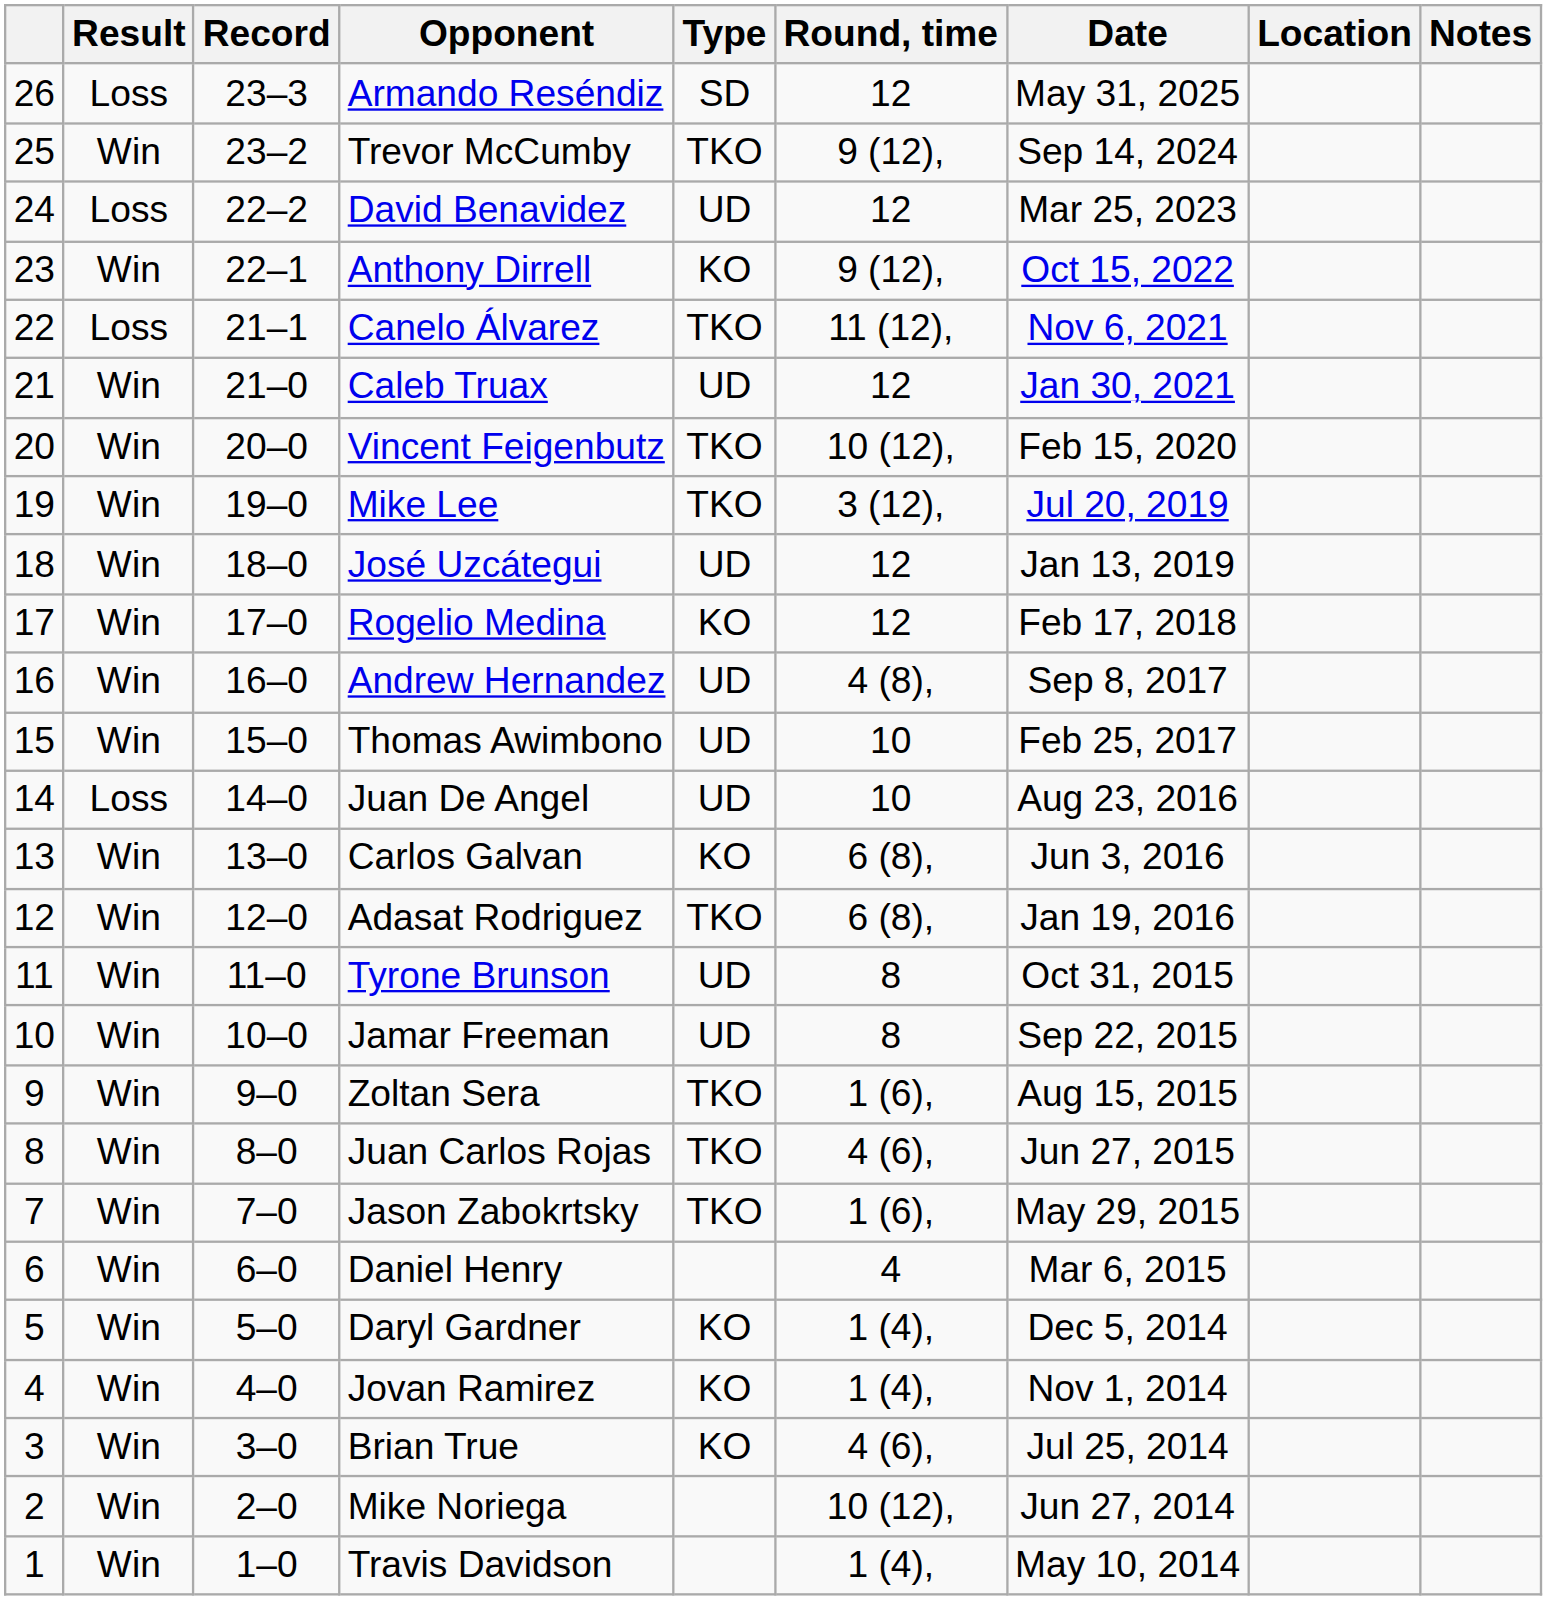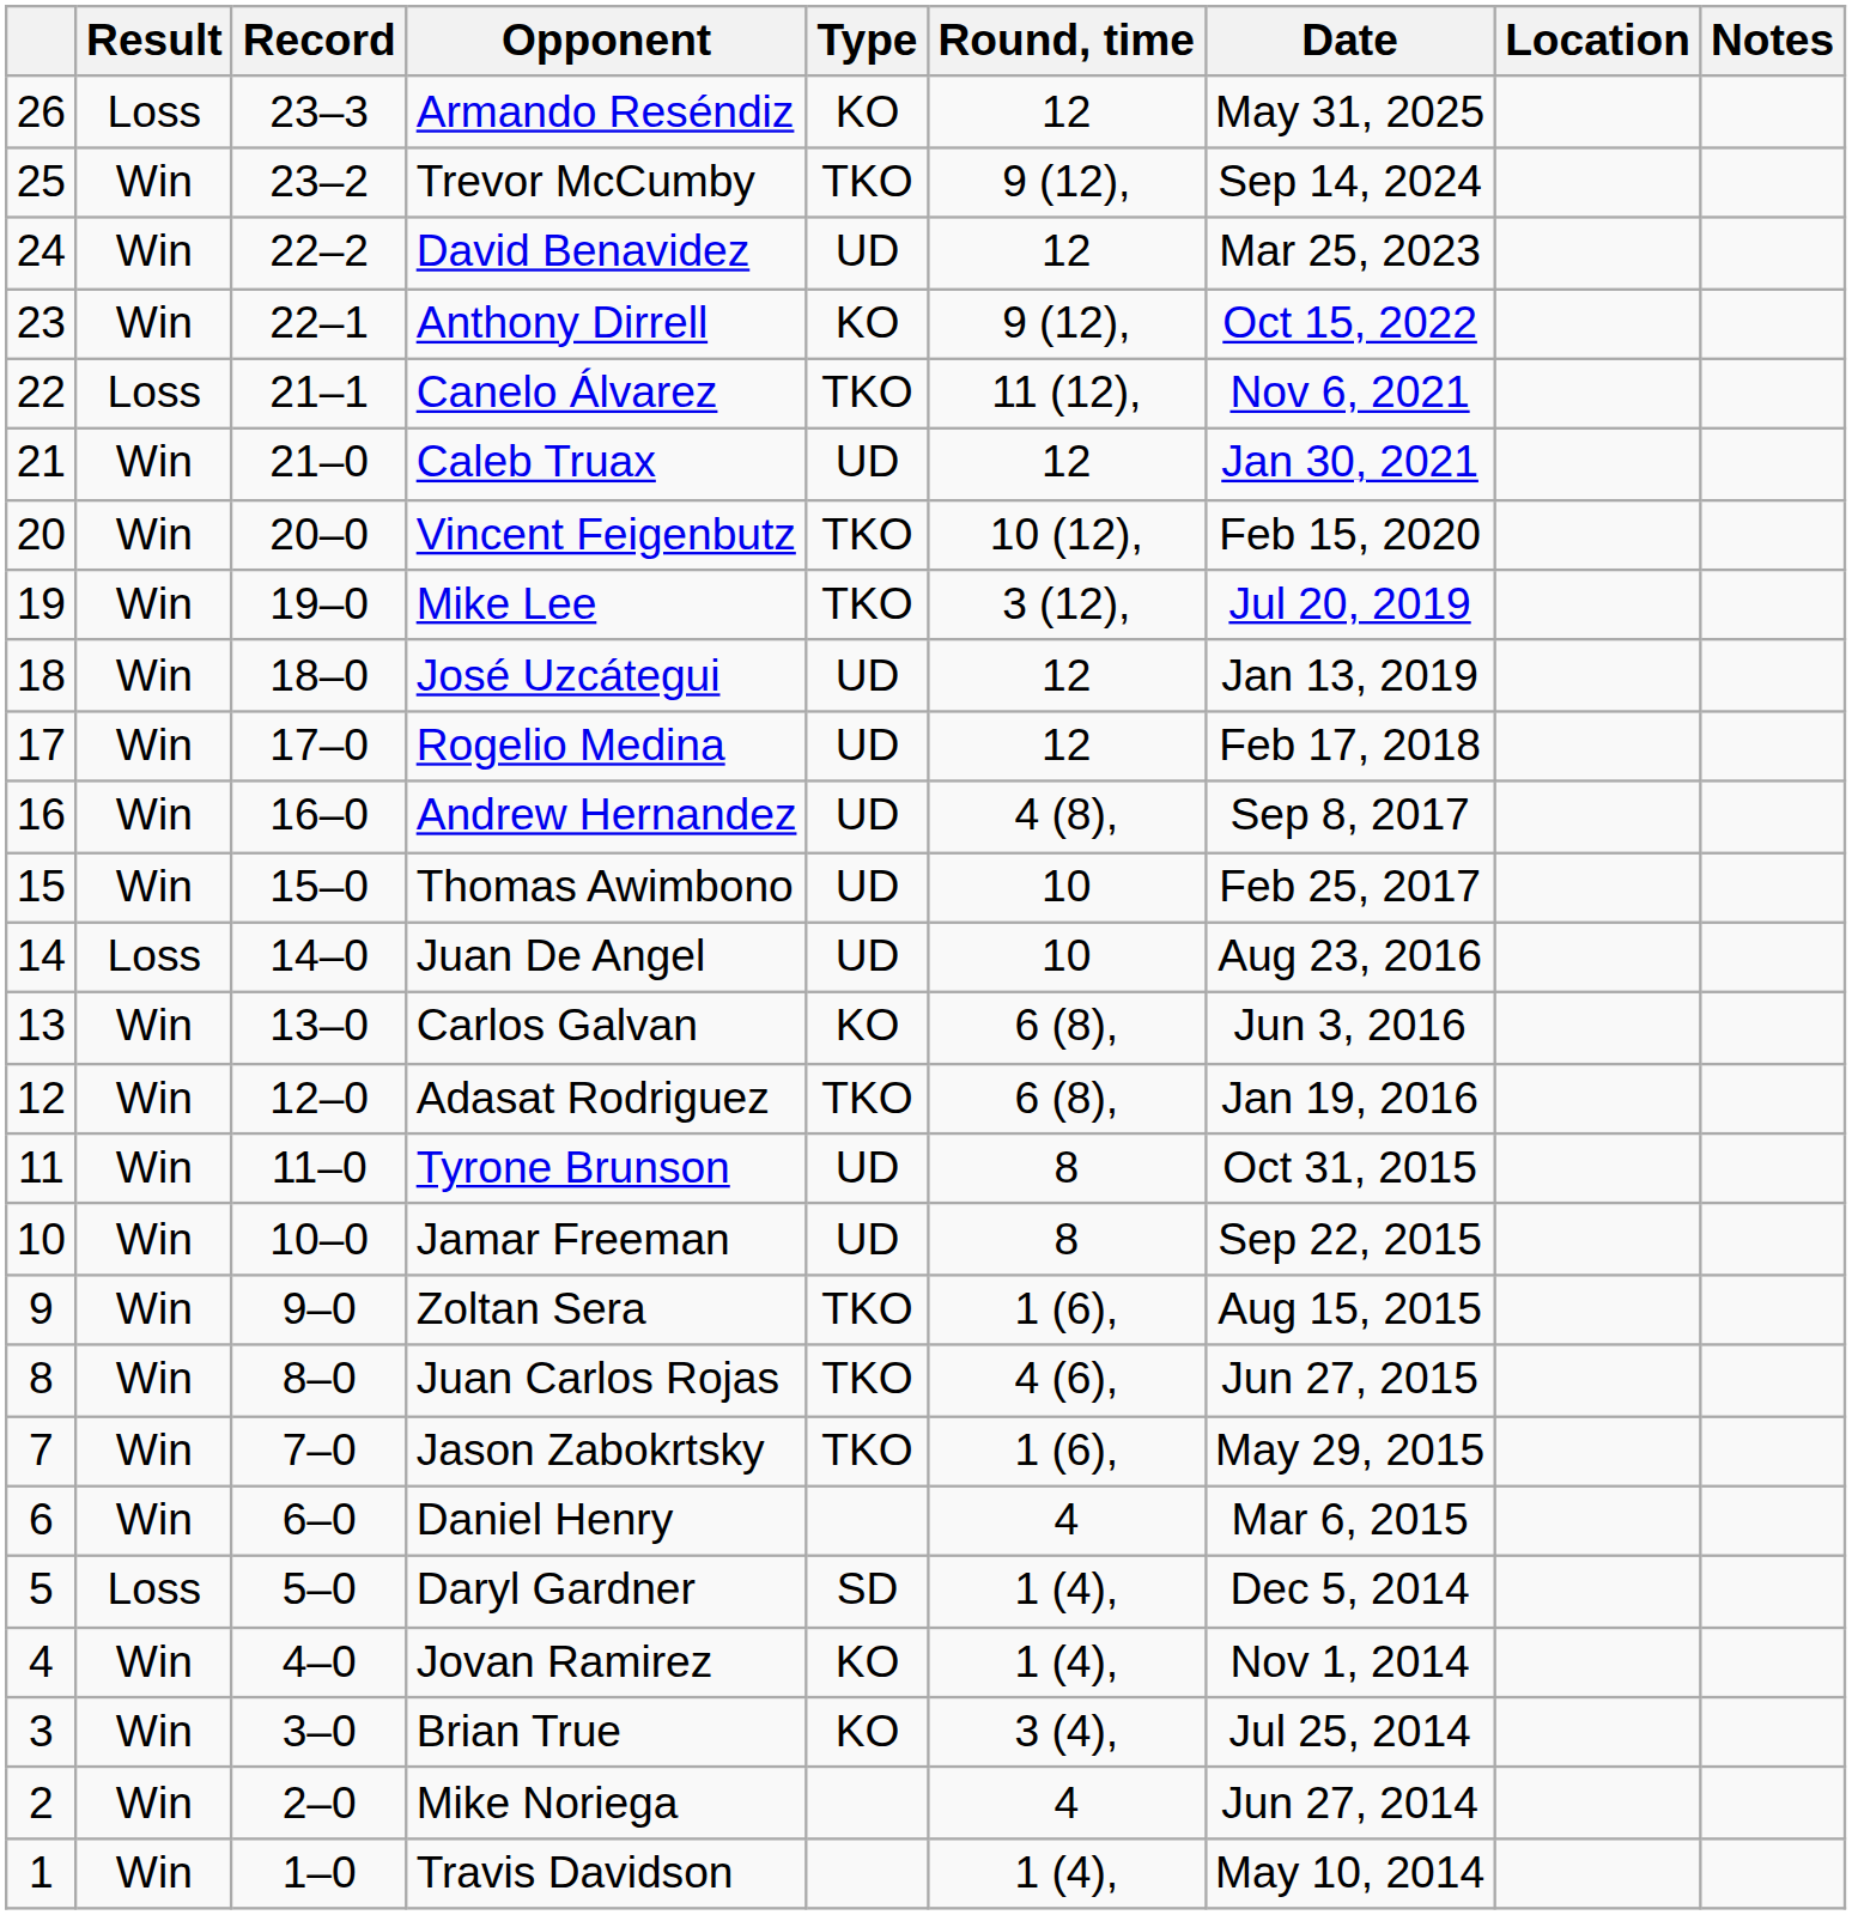 <table class=wikitable style=text-align:center>
 <tr>
 <th></th>
 <th>Result</th>
 <th>Record</th>
 <th>Opponent</th>
 <th>Type</th>
 <th>Round, time</th>
 <th>Date</th>
 <th>Location</th>
 <th>Notes</th>
 </tr>
 <tr>
 <td>26</td>
 <td>Loss</td>
 <td>23–3</td>
 <td align=left><a href='#'>Armando Reséndiz</a></td>
-<td>SD</td>
+<td>KO</td>
 <td>12</td>
 <td>May 31, 2025</td>
 <td align=left></td>
 <td align=left></td>
 </tr>
 <tr>
 <td>25</td>
 <td> Win</td>
 <td>23–2</td>
 <td align=left>Trevor McCumby</td>
 <td>TKO</td>
 <td>9 (12), </td>
 <td>Sep 14, 2024</td>
 <td align=left></td>
 <td align=left></td>
 </tr>
 <tr>
 <td>24</td>
-<td>Loss</td>
+<td>Win</td>
 <td>22–2</td>
 <td align=left><a href='#'>David Benavidez</a></td>
 <td>UD</td>
 <td>12</td>
 <td>Mar 25, 2023</td>
 <td align=left></td>
 <td align=left></td>
 </tr>
 <tr>
 <td>23</td>
 <td> Win</td>
 <td>22–1</td>
 <td align=left><a href='#'>Anthony Dirrell</a></td>
 <td>KO</td>
 <td>9 (12), </td>
 <td><a href='#'>Oct 15, 2022</a></td>
 <td align=left></td>
 <td align=left></td>
 </tr>
 <tr>
 <td>22</td>
 <td>Loss</td>
 <td>21–1</td>
 <td align=left><a href='#'>Canelo Álvarez</a></td>
 <td>TKO</td>
 <td>11 (12), </td>
 <td><a href='#'>Nov 6, 2021</a></td>
 <td align=left></td>
 <td align=left></td>
 </tr>
 <tr>
 <td>21</td>
 <td> Win</td>
 <td>21–0</td>
 <td align=left><a href='#'>Caleb Truax</a></td>
 <td>UD</td>
 <td>12</td>
 <td><a href='#'>Jan 30, 2021</a></td>
 <td align=left></td>
 <td align=left></td>
 </tr>
 <tr>
 <td>20</td>
 <td>Win</td>
 <td>20–0</td>
 <td align=left><a href='#'>Vincent Feigenbutz</a></td>
 <td>TKO</td>
 <td>10 (12), </td>
 <td>Feb 15, 2020</td>
 <td align=left></td>
 <td align=left></td>
 </tr>
 <tr>
 <td>19</td>
 <td>Win</td>
 <td>19–0</td>
 <td align=left><a href='#'>Mike Lee</a></td>
 <td>TKO</td>
 <td>3 (12), </td>
 <td><a href='#'>Jul 20, 2019</a></td>
 <td align=left></td>
 <td align=left></td>
 </tr>
 <tr>
 <td>18</td>
 <td>Win</td>
 <td>18–0</td>
 <td align=left><a href='#'>José Uzcátegui</a></td>
 <td>UD</td>
 <td>12</td>
 <td>Jan 13, 2019</td>
 <td align=left></td>
 <td align=left></td>
 </tr>
 <tr>
 <td>17</td>
 <td>Win</td>
 <td>17–0</td>
 <td align=left><a href='#'>Rogelio Medina</a></td>
-<td>KO</td>
+<td>UD</td>
 <td>12</td>
 <td>Feb 17, 2018</td>
 <td align=left></td>
 <td align=left></td>
 </tr>
 <tr>
 <td>16</td>
 <td>Win</td>
 <td>16–0</td>
 <td align=left><a href='#'>Andrew Hernandez</a></td>
 <td>UD</td>
 <td>4 (8), </td>
 <td>Sep 8, 2017</td>
 <td align=left></td>
 <td align=left></td>
 </tr>
 <tr>
 <td>15</td>
 <td>Win</td>
 <td>15–0</td>
 <td align=left>Thomas Awimbono</td>
 <td>UD</td>
 <td>10</td>
 <td>Feb 25, 2017</td>
 <td align=left></td>
 <td align=left></td>
 </tr>
 <tr>
 <td>14</td>
 <td>Loss</td>
 <td>14–0</td>
 <td align=left>Juan De Angel</td>
 <td>UD</td>
 <td>10</td>
 <td>Aug 23, 2016</td>
 <td align=left></td>
 <td align=left></td>
 </tr>
 <tr>
 <td>13</td>
 <td>Win</td>
 <td>13–0</td>
 <td align=left>Carlos Galvan</td>
 <td>KO</td>
 <td>6 (8), </td>
 <td>Jun 3, 2016</td>
 <td align=left></td>
 <td align=left></td>
 </tr>
 <tr>
 <td>12</td>
 <td>Win</td>
 <td>12–0</td>
 <td align=left>Adasat Rodriguez</td>
 <td>TKO</td>
 <td>6 (8), </td>
 <td>Jan 19, 2016</td>
 <td align=left></td>
 <td align=left></td>
 </tr>
 <tr>
 <td>11</td>
 <td>Win</td>
 <td>11–0</td>
 <td align=left><a href='#'>Tyrone Brunson</a></td>
 <td>UD</td>
 <td>8</td>
 <td>Oct 31, 2015</td>
 <td align=left></td>
 <td align=left></td>
 </tr>
 <tr>
 <td>10</td>
 <td>Win</td>
 <td>10–0</td>
 <td align=left>Jamar Freeman</td>
 <td>UD</td>
 <td>8</td>
 <td>Sep 22, 2015</td>
 <td align=left></td>
 <td align=left></td>
 </tr>
 <tr>
 <td>9</td>
 <td>Win</td>
 <td>9–0</td>
 <td align=left>Zoltan Sera</td>
 <td>TKO</td>
 <td>1 (6), </td>
 <td>Aug 15, 2015</td>
 <td align=left></td>
 <td align=left></td>
 </tr>
 <tr>
 <td>8</td>
 <td>Win</td>
 <td>8–0</td>
 <td align=left>Juan Carlos Rojas</td>
 <td>TKO</td>
 <td>4 (6), </td>
 <td>Jun 27, 2015</td>
 <td align=left></td>
 <td align=left></td>
 </tr>
 <tr>
 <td>7</td>
 <td>Win</td>
 <td>7–0</td>
 <td align=left>Jason Zabokrtsky</td>
 <td>TKO</td>
 <td>1 (6), </td>
 <td>May 29, 2015</td>
 <td align=left></td>
 <td align=left></td>
 </tr>
 <tr>
 <td>6</td>
 <td>Win</td>
 <td>6–0</td>
 <td align=left>Daniel Henry</td>
 <td></td>
 <td>4</td>
 <td>Mar 6, 2015</td>
 <td align=left></td>
 <td align=left></td>
 </tr>
 <tr>
 <td>5</td>
-<td>Win</td>
+<td>Loss</td>
 <td>5–0</td>
 <td align=left>Daryl Gardner</td>
-<td>KO</td>
+<td>SD</td>
 <td>1 (4), </td>
 <td>Dec 5, 2014</td>
 <td align=left></td>
 <td align=left></td>
 </tr>
 <tr>
 <td>4</td>
 <td>Win</td>
 <td>4–0</td>
 <td align=left>Jovan Ramirez</td>
 <td>KO</td>
 <td>1 (4), </td>
 <td>Nov 1, 2014</td>
 <td align=left></td>
 <td align=left></td>
 </tr>
 <tr>
 <td>3</td>
 <td>Win</td>
 <td>3–0</td>
 <td align=left>Brian True</td>
 <td>KO</td>
-<td>4 (6), </td>
+<td>3 (4), </td>
 <td>Jul 25, 2014</td>
 <td align=left></td>
 <td align=left></td>
 </tr>
 <tr>
 <td>2</td>
 <td>Win</td>
 <td>2–0</td>
 <td align=left>Mike Noriega</td>
 <td></td>
-<td>10 (12), </td>
+<td>4</td>
 <td>Jun 27, 2014</td>
 <td align=left></td>
 <td align=left></td>
 </tr>
 <tr>
 <td>1</td>
 <td>Win</td>
 <td>1–0</td>
 <td align=left>Travis Davidson</td>
 <td></td>
 <td>1 (4), </td>
 <td>May 10, 2014</td>
 <td align=left></td>
 <td align=left></td>
 </tr>
 </table>
